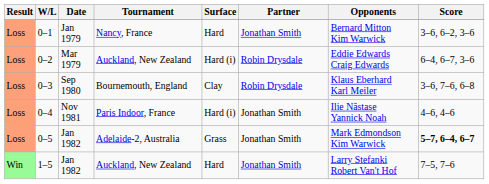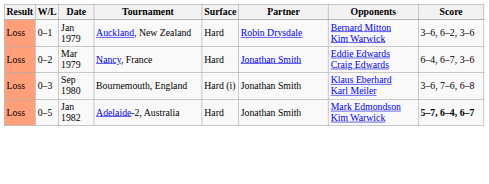 <table class="sortable wikitable">
 <tr>
 <th style="width:40px">Result</th>
 <th style="width:30px" class="unsortable">W/L</th>
 <th style="width:50px">Date</th>
 <th style="width:170px">Tournament</th>
 <th style="width:50px">Surface</th>
 <th style="width:140px">Partner</th>
 <th style="width:140px">Opponents</th>
 <th style="width:100px" class="unsortable">Score</th>
 </tr>
 <tr>
 </tr>
 <tr>
 <td style="background:#ffa07a;">Loss</td>
 <td>0–1</td>
 <td>Jan 1979</td>
-<td><a href='#'>Nancy</a>, France</td>
+<td><a href='#'>Auckland</a>, New Zealand</td>
 <td>Hard</td>
-<td> <a href='#'>Jonathan Smith</a></td>
+<td> <a href='#'>Robin Drysdale</a></td>
 <td> <a href='#'>Bernard Mitton</a> <br>  <a href='#'>Kim Warwick</a></td>
 <td>3–6, 6–2, 3–6</td>
 </tr>
 <tr>
 <td style="background:#ffa07a;">Loss</td>
 <td>0–2</td>
 <td>Mar 1979</td>
-<td><a href='#'>Auckland</a>, New Zealand</td>
-<td>Hard (i)</td>
-<td> <a href='#'>Robin Drysdale</a></td>
+<td><a href='#'>Nancy</a>, France</td>
+<td>Hard</td>
+<td> <a href='#'>Jonathan Smith</a></td>
 <td> <a href='#'>Eddie Edwards</a> <br>  <a href='#'>Craig Edwards</a></td>
 <td>6–4, 6–7, 3–6</td>
 </tr>
 <tr>
 <td style="background:#ffa07a;">Loss</td>
 <td>0–3</td>
 <td>Sep 1980</td>
 <td>Bournemouth, England</td>
-<td>Clay</td>
-<td> <a href='#'>Robin Drysdale</a></td>
+<td>Hard (i)</td>
+<td> Jonathan Smith</td>
 <td> <a href='#'>Klaus Eberhard</a> <br>  <a href='#'>Karl Meiler</a></td>
 <td>3–6, 7–6, 6–8</td>
-</tr>
-<tr>
-<td style="background:#ffa07a;">Loss</td>
-<td>0–4</td>
-<td>Nov 1981</td>
-<td><a href='#'>Paris Indoor</a>, France</td>
-<td>Hard (i)</td>
-<td> Jonathan Smith</td>
-<td> <a href='#'>Ilie Năstase</a> <br>  <a href='#'>Yannick Noah</a></td>
-<td>4–6, 4–6</td>
 </tr>
 <tr>
 <td style="background:#ffa07a;">Loss</td>
 <td>0–5</td>
 <td>Jan 1982</td>
 <td><a href='#'>Adelaide</a>-2, Australia</td>
-<td>Grass</td>
+<td>Hard</td>
 <td> Jonathan Smith</td>
 <td> <a href='#'>Mark Edmondson</a> <br>  <a href='#'>Kim Warwick</a></td>
 <td><strong>5–7, 6–4, 6–7</strong></td>
 </tr>
-<tr>
-<td style="background:#98fb98;">Win</td>
-<td>1–5</td>
-<td>Jan 1982</td>
-<td><a href='#'>Auckland</a>, New Zealand</td>
-<td>Hard</td>
-<td> <a href='#'>Jonathan Smith</a></td>
-<td> <a href='#'>Larry Stefanki</a> <br>  <a href='#'>Robert Van't Hof</a></td>
-<td>7–5, 7–6</td>
-</tr>
 </table>
